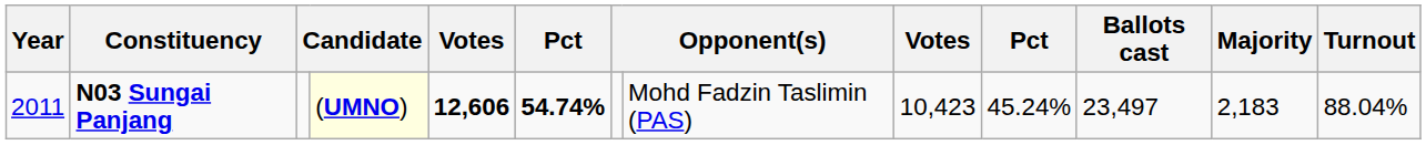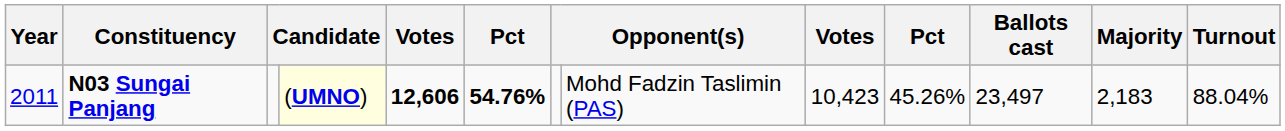 <table class="wikitable" style="margin:0.5em ; font-size:95%">
 <tr>
 <th>Year</th>
 <th>Constituency</th>
 <th colspan=2>Candidate</th>
 <th>Votes</th>
 <th>Pct</th>
 <th colspan=2>Opponent(s)</th>
 <th>Votes</th>
 <th>Pct</th>
 <th>Ballots cast</th>
 <th>Majority</th>
 <th>Turnout</th>
 </tr>
 <tr>
 <td><a href='#'>2011</a></td>
 <td><strong>N03 <a href='#'>Sungai Panjang</a></strong></td>
 <td></td>
 <td style="background: lightyellow;"> (<a href='#'><strong>UMNO</strong></a>)</td>
 <td align="right"><strong>12,606</strong></td>
-<td><strong>54.74%</strong></td>
+<td><strong>54.76%</strong></td>
 <td></td>
 <td>Mohd Fadzin Taslimin (<a href='#'>PAS</a>)</td>
 <td align="right">10,423</td>
-<td>45.24%</td>
+<td>45.26%</td>
 <td>23,497</td>
 <td>2,183</td>
 <td>88.04%</td>
 </tr>
 </table>
